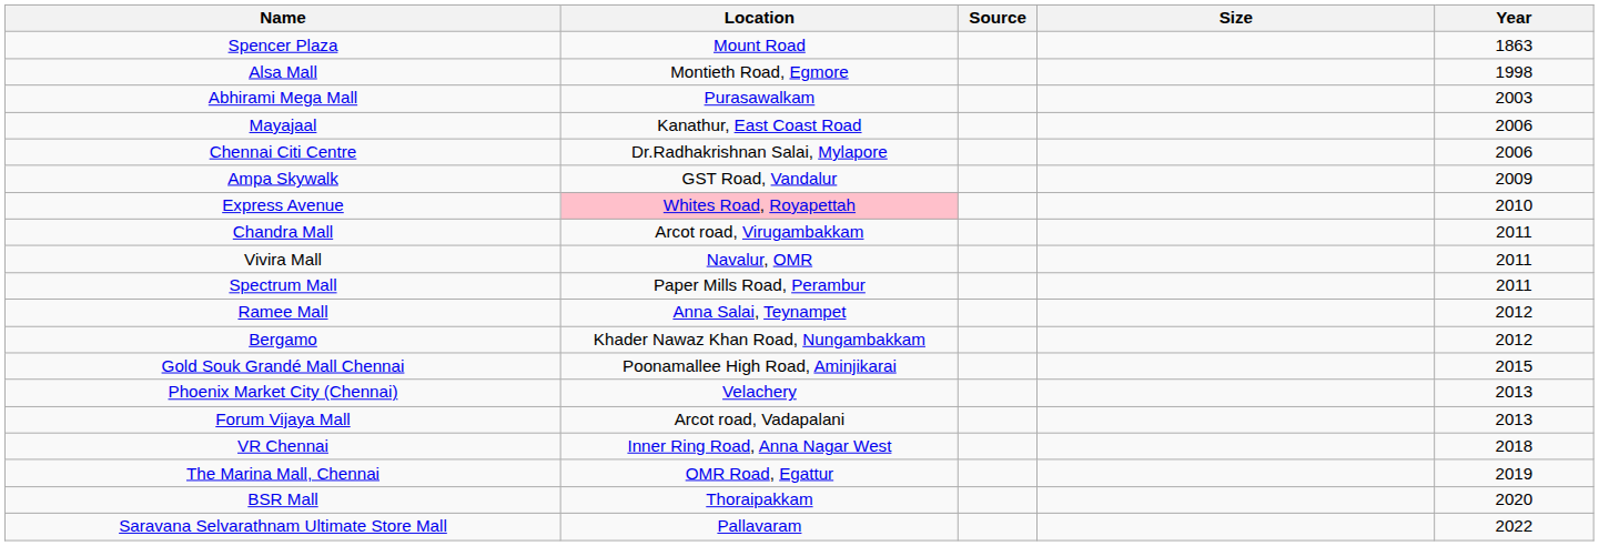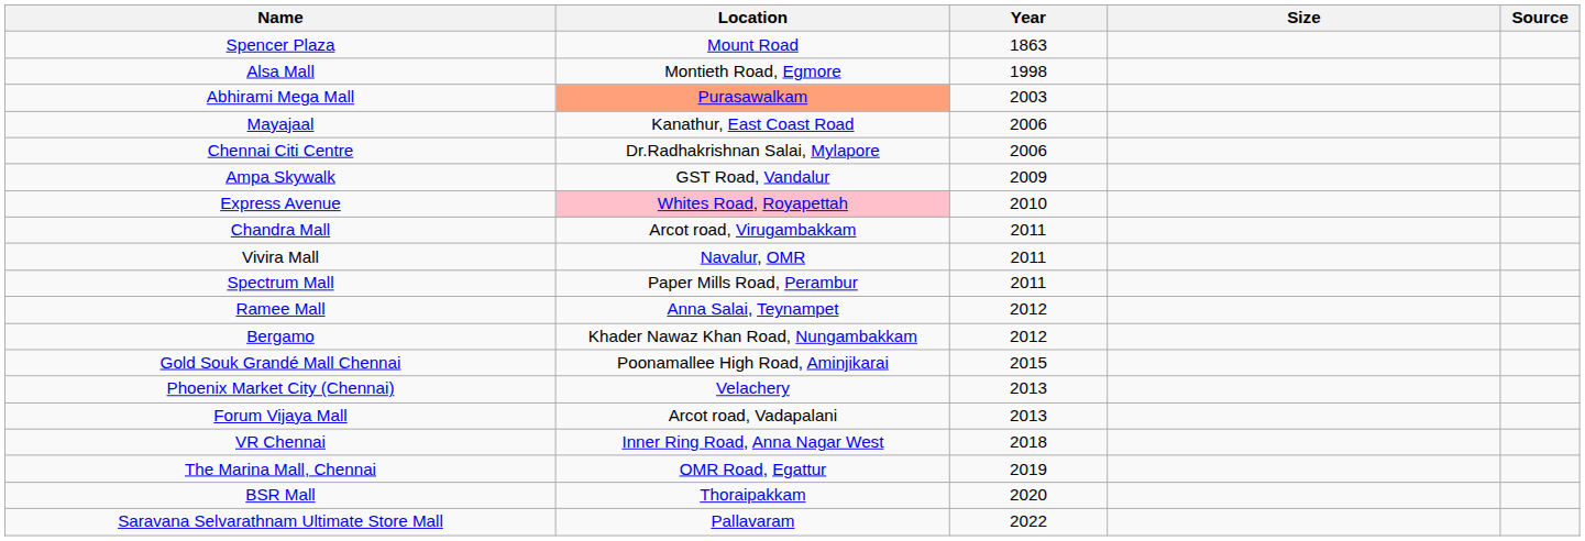 <table class="wikitable sortable" style="height:100px; text-align:center; width:76%;">
 <tr>
 <th style="width:35%;">Name</th>
 <th style="width:25%;">Location</th>
+<th style="width:10%;">Year</th>
+<th style="width:25%;">Size</th>
 <th style="width:5%;">Source</th>
-<th style="width:25%;">Size</th>
-<th style="width:10%;">Year</th>
 </tr>
 <tr>
 <td><a href='#'>Spencer Plaza</a></td>
 <td><a href='#'>Mount Road</a></td>
+<td>1863</td>
 <td></td>
 <td></td>
-<td>1863</td>
 </tr>
 <tr>
 <td><a href='#'>Alsa Mall</a></td>
 <td>Montieth Road, <a href='#'>Egmore</a></td>
+<td>1998</td>
 <td></td>
 <td></td>
-<td>1998</td>
 </tr>
 <tr>
 <td><a href='#'>Abhirami Mega Mall</a></td>
-<td><a href='#'>Purasawalkam</a></td>
+<td style="background: lightsalmon;"><a href='#'>Purasawalkam</a></td>
+<td>2003</td>
 <td></td>
 <td></td>
-<td>2003</td>
 </tr>
 <tr>
 <td><a href='#'>Mayajaal</a></td>
 <td>Kanathur, <a href='#'>East Coast Road</a></td>
+<td>2006</td>
 <td></td>
 <td></td>
-<td>2006</td>
 </tr>
 <tr>
 <td><a href='#'>Chennai Citi Centre</a></td>
 <td>Dr.Radhakrishnan Salai, <a href='#'>Mylapore</a></td>
+<td>2006</td>
 <td></td>
 <td></td>
-<td>2006</td>
 </tr>
 <tr>
 <td><a href='#'>Ampa Skywalk</a></td>
 <td>GST Road, <a href='#'>Vandalur</a></td>
+<td>2009</td>
 <td></td>
 <td></td>
-<td>2009</td>
 </tr>
 <tr>
 <td><a href='#'>Express Avenue</a></td>
 <td style="background: pink;"><a href='#'>Whites Road</a>, <a href='#'>Royapettah</a></td>
+<td>2010</td>
 <td></td>
 <td></td>
-<td>2010</td>
 </tr>
 <tr>
 <td><a href='#'>Chandra Mall</a></td>
 <td>Arcot road, <a href='#'>Virugambakkam</a></td>
+<td>2011</td>
 <td></td>
 <td></td>
-<td>2011</td>
 </tr>
 <tr>
 <td>Vivira Mall</td>
 <td><a href='#'>Navalur</a>, <a href='#'>OMR</a></td>
+<td>2011</td>
 <td></td>
 <td></td>
-<td>2011</td>
 </tr>
 <tr>
 <td><a href='#'>Spectrum Mall</a></td>
 <td>Paper Mills Road, <a href='#'>Perambur</a></td>
+<td>2011</td>
 <td></td>
 <td></td>
-<td>2011</td>
 </tr>
 <tr>
 <td><a href='#'>Ramee Mall</a></td>
 <td><a href='#'>Anna Salai</a>, <a href='#'>Teynampet</a></td>
+<td>2012</td>
 <td></td>
 <td></td>
-<td>2012</td>
 </tr>
 <tr>
 <td><a href='#'>Bergamo</a></td>
 <td>Khader Nawaz Khan Road, <a href='#'>Nungambakkam</a></td>
+<td>2012</td>
 <td></td>
 <td></td>
-<td>2012</td>
 </tr>
 <tr>
 <td><a href='#'>Gold Souk Grandé Mall Chennai</a></td>
 <td>Poonamallee High Road, <a href='#'>Aminjikarai</a></td>
+<td>2015</td>
 <td></td>
 <td></td>
-<td>2015</td>
 </tr>
 <tr>
 <td><a href='#'>Phoenix Market City (Chennai)</a></td>
 <td><a href='#'>Velachery</a></td>
+<td>2013</td>
 <td></td>
 <td></td>
-<td>2013</td>
 </tr>
 <tr>
 <td><a href='#'>Forum Vijaya Mall</a></td>
 <td>Arcot road, Vadapalani</td>
+<td>2013</td>
 <td></td>
 <td></td>
-<td>2013</td>
 </tr>
 <tr>
 <td><a href='#'>VR Chennai</a></td>
 <td><a href='#'>Inner Ring Road</a>, <a href='#'>Anna Nagar West</a></td>
+<td>2018</td>
 <td></td>
 <td></td>
-<td>2018</td>
 </tr>
 <tr>
 <td><a href='#'>The Marina Mall, Chennai</a></td>
 <td><a href='#'>OMR Road</a>, <a href='#'>Egattur</a></td>
+<td>2019</td>
 <td></td>
 <td></td>
-<td>2019</td>
 </tr>
 <tr>
 <td><a href='#'>BSR Mall</a></td>
 <td><a href='#'>Thoraipakkam</a></td>
+<td>2020</td>
 <td></td>
 <td></td>
-<td>2020</td>
 </tr>
 <tr>
 <td><a href='#'>Saravana Selvarathnam Ultimate Store Mall</a></td>
 <td><a href='#'>Pallavaram</a></td>
+<td>2022</td>
 <td></td>
 <td></td>
-<td>2022</td>
 </tr>
 </table>
